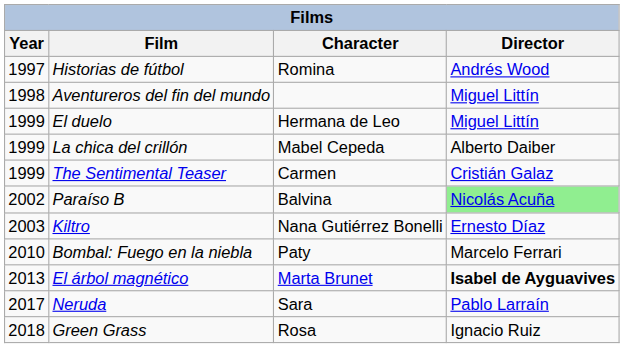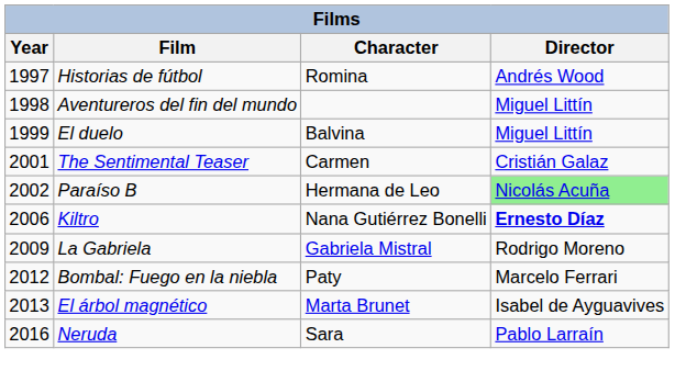 <table class="wikitable" style="font-size: 95%;">
 <tr>
 <th colspan="4" style="background: LightSteelBlue;">Films</th>
 </tr>
 <tr>
 <th>Year</th>
 <th>Film</th>
 <th>Character</th>
 <th>Director</th>
 </tr>
 <tr>
 <td>1997</td>
 <td><em>Historias de fútbol</em></td>
 <td>Romina</td>
 <td><a href='#'>Andrés Wood</a></td>
 </tr>
 <tr>
 <td>1998</td>
 <td><em>Aventureros del fin del mundo</em></td>
 <td></td>
 <td><a href='#'>Miguel Littín</a></td>
 </tr>
 <tr>
 <td>1999</td>
 <td><em>El duelo</em></td>
-<td>Hermana de Leo</td>
+<td>Balvina</td>
 <td><a href='#'>Miguel Littín</a></td>
 </tr>
 <tr>
-<td>1999</td>
-<td><em>La chica del crillón</em></td>
-<td>Mabel Cepeda</td>
-<td>Alberto Daiber</td>
-</tr>
-<tr>
-<td>1999</td>
+<td>2001</td>
 <td><em><a href='#'>The Sentimental Teaser</a></em></td>
 <td>Carmen</td>
 <td><a href='#'>Cristián Galaz</a></td>
 </tr>
 <tr>
 <td>2002</td>
 <td><em>Paraíso B</em></td>
-<td>Balvina</td>
+<td>Hermana de Leo</td>
 <td style="background: lightgreen;"><a href='#'>Nicolás Acuña</a></td>
 </tr>
 <tr>
-<td>2003</td>
+<td>2006</td>
 <td><em><a href='#'>Kiltro</a></em></td>
 <td>Nana Gutiérrez Bonelli</td>
-<td><a href='#'>Ernesto Díaz</a></td>
+<td><strong><a href='#'>Ernesto Díaz</a></strong></td>
 </tr>
 <tr>
-<td>2010</td>
+<td>2009</td>
+<td><em>La Gabriela</em></td>
+<td><a href='#'>Gabriela Mistral</a></td>
+<td>Rodrigo Moreno</td>
+</tr>
+<tr>
+<td>2012</td>
 <td><em>Bombal: Fuego en la niebla</em></td>
 <td>Paty</td>
 <td>Marcelo Ferrari</td>
 </tr>
 <tr>
 <td>2013</td>
 <td><em><a href='#'>El árbol magnético</a></em></td>
 <td><a href='#'>Marta Brunet</a></td>
-<td><strong>Isabel de Ayguavives</strong></td>
+<td>Isabel de Ayguavives</td>
 </tr>
 <tr>
-<td>2017</td>
+<td>2016</td>
 <td><em><a href='#'>Neruda</a></em></td>
 <td>Sara</td>
 <td><a href='#'>Pablo Larraín</a></td>
 </tr>
-<tr>
-<td>2018</td>
-<td><em>Green Grass</em></td>
-<td>Rosa</td>
-<td>Ignacio Ruiz</td>
-</tr>
 </table>
